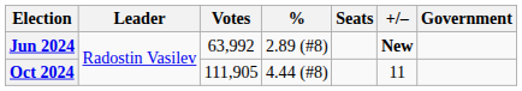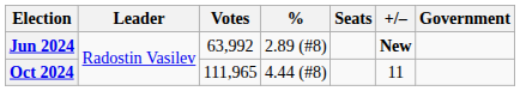 <table class="wikitable" style="text-align:center">
 <tr>
 <th>Election</th>
 <th>Leader</th>
 <th>Votes</th>
 <th>%</th>
 <th>Seats</th>
 <th>+/–</th>
 <th>Government</th>
 </tr>
 <tr>
 <th><a href='#'>Jun 2024</a></th>
 <td rowspan="2" align="left"><a href='#'>Radostin Vasilev</a></td>
 <td>63,992</td>
 <td>2.89 (#8)</td>
 <td></td>
 <td><strong>New</strong></td>
 <td></td>
 </tr>
 <tr>
 <th><a href='#'>Oct 2024</a></th>
-<td>111,905</td>
+<td>111,965</td>
 <td>4.44 (#8)</td>
 <td></td>
 <td> 11</td>
 <td></td>
 </tr>
 </table>
